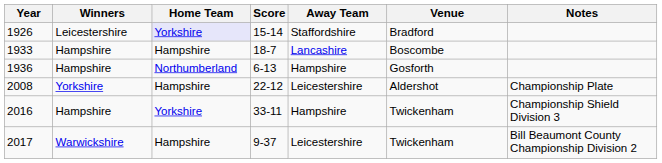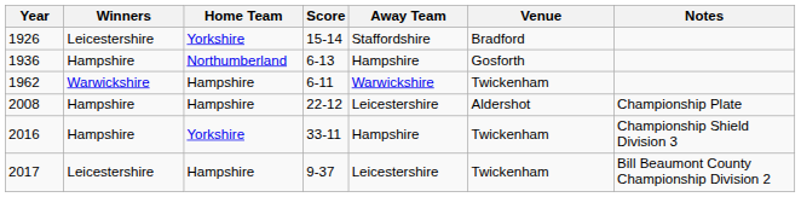 <table class="wikitable">
 <tr>
 <th width="60pt">Year</th>
 <th width="130pt">Winners</th>
 <th width="130pt">Home Team</th>
 <th width="40pt">Score</th>
 <th width="130pt">Away Team</th>
 <th width="160pt">Venue</th>
 <th width="200pt">Notes</th>
 </tr>
 <tr>
 <td>1926</td>
 <td>Leicestershire</td>
-<td style="background: lavender;"><a href='#'>Yorkshire</a></td>
+<td><a href='#'>Yorkshire</a></td>
 <td>15-14</td>
 <td>Staffordshire</td>
 <td>Bradford</td>
-<td></td>
-</tr>
-<tr>
-<td>1933</td>
-<td>Hampshire</td>
-<td>Hampshire</td>
-<td>18-7</td>
-<td><a href='#'>Lancashire</a></td>
-<td>Boscombe</td>
 <td></td>
 </tr>
 <tr>
 <td>1936</td>
 <td>Hampshire</td>
 <td><a href='#'>Northumberland</a></td>
 <td>6-13</td>
 <td>Hampshire</td>
 <td>Gosforth</td>
 <td></td>
 </tr>
 <tr>
+<td>1962</td>
+<td><a href='#'>Warwickshire</a></td>
+<td>Hampshire</td>
+<td>6-11</td>
+<td><a href='#'>Warwickshire</a></td>
+<td>Twickenham</td>
+<td></td>
+</tr>
+<tr>
 <td>2008</td>
-<td><a href='#'>Yorkshire</a></td>
+<td>Hampshire</td>
 <td>Hampshire</td>
 <td>22-12</td>
 <td>Leicestershire</td>
 <td>Aldershot</td>
 <td>Championship Plate</td>
 </tr>
 <tr>
 <td>2016</td>
 <td>Hampshire</td>
 <td><a href='#'>Yorkshire</a></td>
 <td>33-11</td>
 <td>Hampshire</td>
 <td>Twickenham</td>
 <td>Championship Shield Division 3</td>
 </tr>
 <tr>
 <td>2017</td>
-<td><a href='#'>Warwickshire</a></td>
+<td>Leicestershire</td>
 <td>Hampshire</td>
 <td>9-37</td>
 <td>Leicestershire</td>
 <td>Twickenham</td>
 <td>Bill Beaumont County Championship Division 2</td>
 </tr>
 </table>
